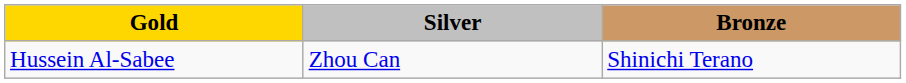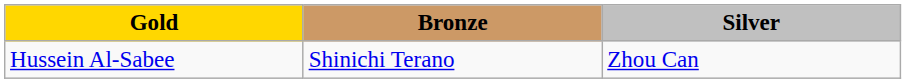 <table class="wikitable" style="text-align:left">
 <tr align="center">
 <td width=200 bgcolor=gold><strong>Gold</strong></td>
+<td width=200 bgcolor=CC9966><strong>Bronze</strong></td>
 <td width=200 bgcolor=silver><strong>Silver</strong></td>
-<td width=200 bgcolor=CC9966><strong>Bronze</strong></td>
 </tr>
 <tr>
 <td><a href='#'>Hussein Al-Sabee</a><br><em></em></td>
+<td><a href='#'>Shinichi Terano</a><br><em></em></td>
 <td><a href='#'>Zhou Can</a><br><em></em></td>
-<td><a href='#'>Shinichi Terano</a><br><em></em></td>
 </tr>
 </table>
